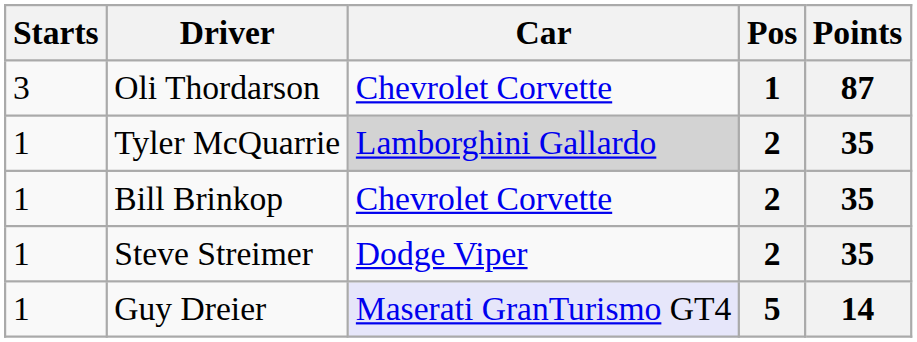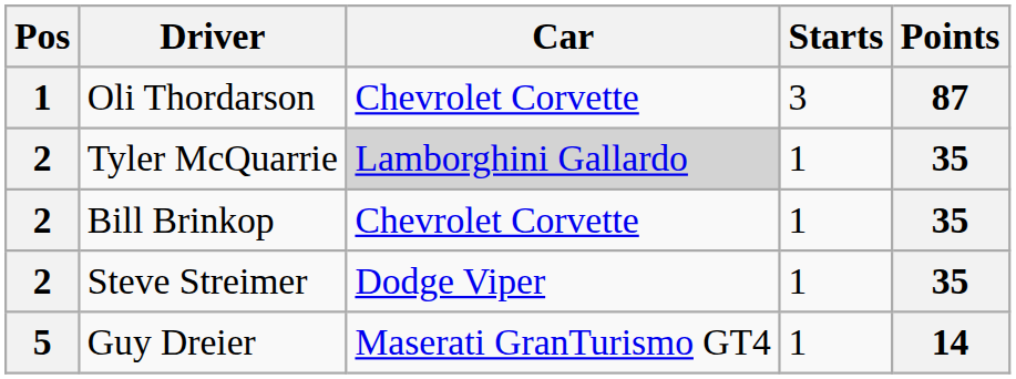 <table class="wikitable" style="font-size: 95%;">
 <tr>
-<th>Starts</th>
+<th>Pos</th>
 <th>Driver</th>
 <th>Car</th>
-<th>Pos</th>
+<th>Starts</th>
 <th>Points</th>
 </tr>
 <tr>
-<td>3</td>
+<th>1</th>
 <td> Oli Thordarson</td>
 <td><a href='#'>Chevrolet Corvette</a></td>
-<th>1</th>
+<td>3</td>
 <th>87</th>
 </tr>
 <tr>
-<td>1</td>
+<th>2</th>
 <td> Tyler McQuarrie</td>
 <td style="background: lightgrey;"><a href='#'>Lamborghini Gallardo</a></td>
-<th>2</th>
+<td>1</td>
 <th>35</th>
 </tr>
 <tr>
-<td>1</td>
+<th>2</th>
 <td> Bill Brinkop</td>
 <td><a href='#'>Chevrolet Corvette</a></td>
-<th>2</th>
+<td>1</td>
 <th>35</th>
 </tr>
 <tr>
-<td>1</td>
+<th>2</th>
 <td> Steve Streimer</td>
 <td><a href='#'>Dodge Viper</a></td>
-<th>2</th>
+<td>1</td>
 <th>35</th>
 </tr>
 <tr>
+<th>5</th>
+<td> Guy Dreier</td>
+<td><a href='#'>Maserati GranTurismo</a> GT4</td>
 <td>1</td>
-<td> Guy Dreier</td>
-<td style="background: lavender;"><a href='#'>Maserati GranTurismo</a> GT4</td>
-<th>5</th>
 <th>14</th>
 </tr>
 </table>
